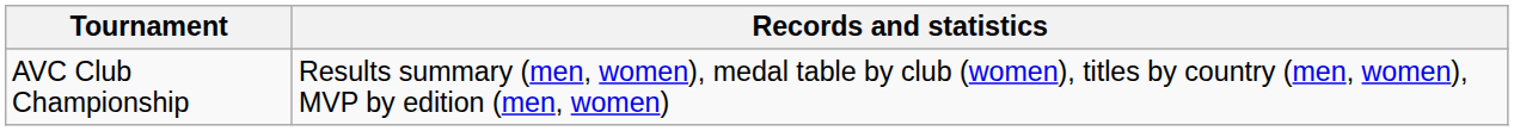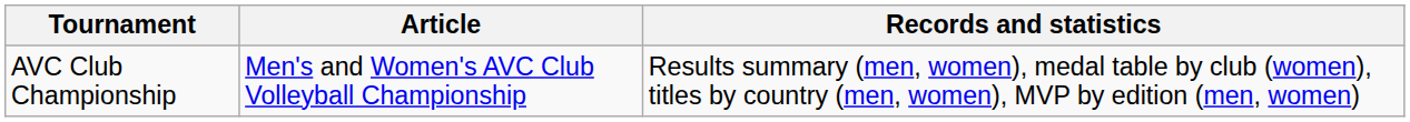 <table class="wikitable">
 <tr>
 <th>Tournament</th>
+<th>Article</th>
 <th>Records and statistics</th>
 </tr>
 <tr>
 <td>AVC Club Championship</td>
+<td><a href='#'>Men's</a> and <a href='#'>Women's AVC Club Volleyball Championship</a></td>
 <td>Results summary (<a href='#'>men</a>, <a href='#'>women</a>), medal table by club (<a href='#'>women</a>), titles by country (<a href='#'>men</a>, <a href='#'>women</a>), MVP by edition (<a href='#'>men</a>, <a href='#'>women</a>)</td>
 </tr>
 </table>
